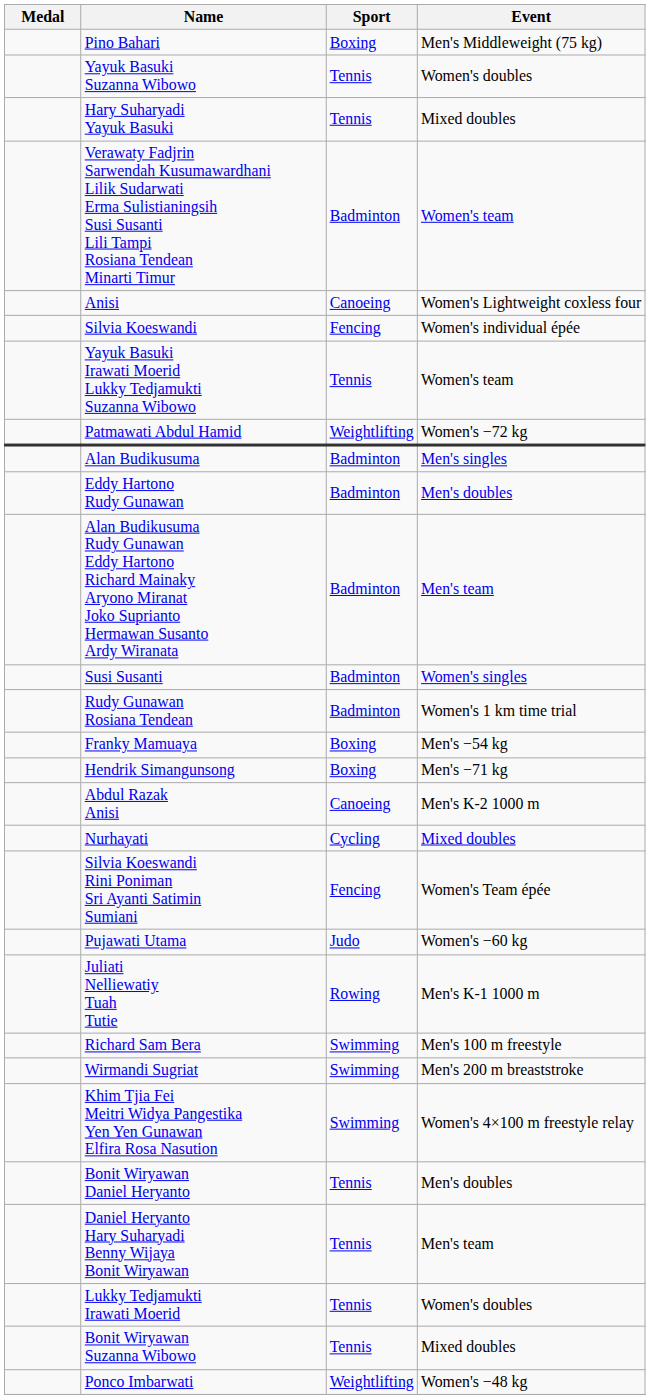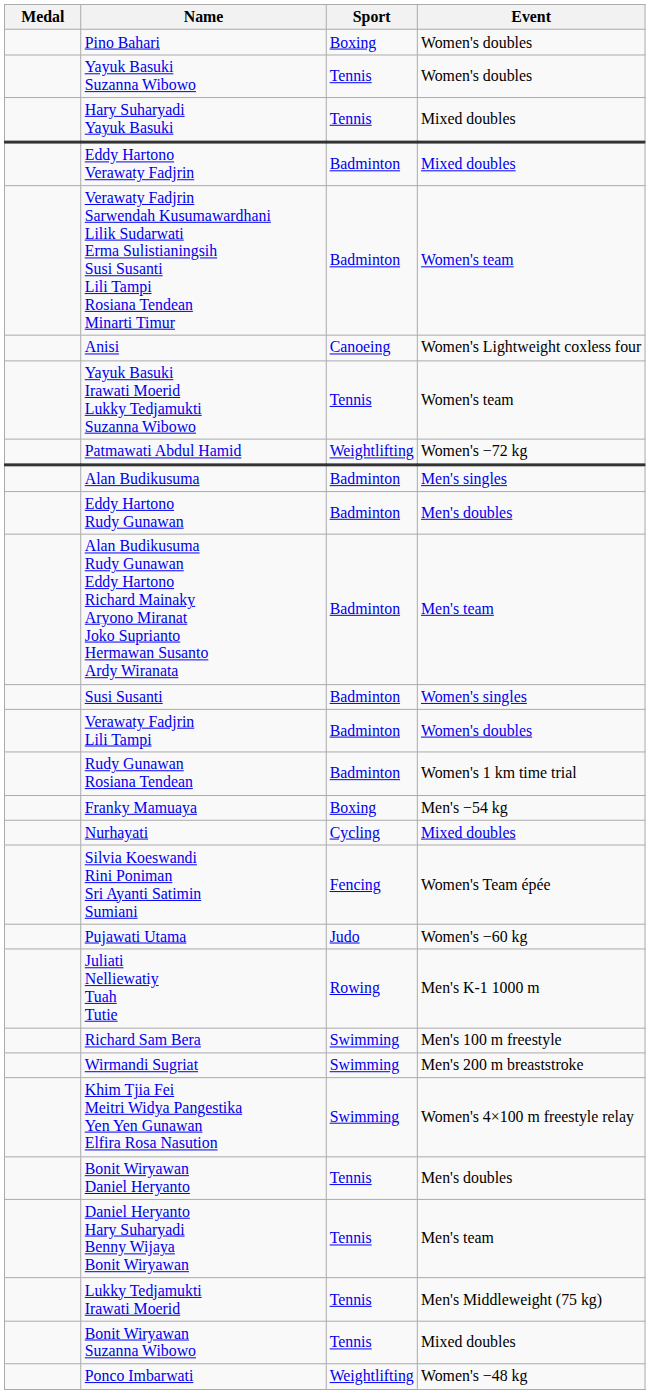 <table class="wikitable sortable" style="text-align:left;">
 <tr>
 <th width="70">Medal</th>
 <th width="240">Name</th>
 <th>Sport</th>
 <th>Event</th>
 </tr>
 <tr>
 <td></td>
 <td><a href='#'>Pino Bahari</a></td>
 <td> <a href='#'>Boxing</a></td>
-<td>Men's Middleweight (75 kg)</td>
+<td>Women's doubles</td>
 </tr>
 <tr>
 <td></td>
 <td><a href='#'>Yayuk Basuki</a><br><a href='#'>Suzanna Wibowo</a></td>
 <td> <a href='#'>Tennis</a></td>
 <td>Women's doubles</td>
 </tr>
 <tr>
 <td></td>
 <td><a href='#'>Hary Suharyadi</a><br><a href='#'>Yayuk Basuki</a></td>
 <td> <a href='#'>Tennis</a></td>
 <td>Mixed doubles</td>
 </tr>
+<tr style="border-top: 3px solid #333333;">
+<td></td>
+<td><a href='#'>Eddy Hartono</a><br><a href='#'>Verawaty Fadjrin</a></td>
+<td> <a href='#'>Badminton</a></td>
+<td><a href='#'>Mixed doubles</a></td>
+</tr>
 <tr>
 <td></td>
 <td><a href='#'>Verawaty Fadjrin</a><br><a href='#'>Sarwendah Kusumawardhani</a><br><a href='#'>Lilik Sudarwati</a><br><a href='#'>Erma Sulistianingsih</a><br><a href='#'>Susi Susanti</a><br><a href='#'>Lili Tampi</a><br><a href='#'>Rosiana Tendean</a><br><a href='#'>Minarti Timur</a></td>
 <td> <a href='#'>Badminton</a></td>
 <td><a href='#'>Women's team</a></td>
 </tr>
 <tr>
 <td></td>
 <td><a href='#'>Anisi</a></td>
 <td> <a href='#'>Canoeing</a></td>
 <td>Women's Lightweight coxless four</td>
-</tr>
-<tr>
-<td></td>
-<td><a href='#'>Silvia Koeswandi</a></td>
-<td> <a href='#'>Fencing</a></td>
-<td>Women's individual épée</td>
 </tr>
 <tr>
 <td></td>
 <td><a href='#'>Yayuk Basuki</a><br><a href='#'>Irawati Moerid</a><br><a href='#'>Lukky Tedjamukti</a><br><a href='#'>Suzanna Wibowo</a></td>
 <td> <a href='#'>Tennis</a></td>
 <td>Women's team</td>
 </tr>
 <tr>
 <td></td>
 <td><a href='#'>Patmawati Abdul Hamid</a></td>
 <td> <a href='#'>Weightlifting</a></td>
 <td>Women's −72 kg</td>
 </tr>
 <tr style="border-top: 3px solid #333333;">
 <td></td>
 <td><a href='#'>Alan Budikusuma</a></td>
 <td> <a href='#'>Badminton</a></td>
 <td><a href='#'>Men's singles</a></td>
 </tr>
 <tr>
 <td></td>
 <td><a href='#'>Eddy Hartono</a><br><a href='#'>Rudy Gunawan</a></td>
 <td> <a href='#'>Badminton</a></td>
 <td><a href='#'>Men's doubles</a></td>
 </tr>
 <tr>
 <td></td>
 <td><a href='#'>Alan Budikusuma</a><br><a href='#'>Rudy Gunawan</a><br><a href='#'>Eddy Hartono</a><br><a href='#'>Richard Mainaky</a><br><a href='#'>Aryono Miranat</a><br><a href='#'>Joko Suprianto</a><br><a href='#'>Hermawan Susanto</a><br><a href='#'>Ardy Wiranata</a></td>
 <td> <a href='#'>Badminton</a></td>
 <td><a href='#'>Men's team</a></td>
 </tr>
 <tr>
 <td></td>
 <td><a href='#'>Susi Susanti</a></td>
 <td>  <a href='#'>Badminton</a></td>
 <td><a href='#'>Women's singles</a></td>
 </tr>
 <tr>
 <td></td>
+<td><a href='#'>Verawaty Fadjrin</a><br><a href='#'>Lili Tampi</a></td>
+<td> <a href='#'>Badminton</a></td>
+<td><a href='#'>Women's doubles</a></td>
+</tr>
+<tr>
+<td></td>
 <td><a href='#'>Rudy Gunawan</a><br><a href='#'>Rosiana Tendean</a></td>
 <td> <a href='#'>Badminton</a></td>
 <td>Women's 1 km time trial</td>
 </tr>
 <tr>
 <td></td>
 <td><a href='#'>Franky Mamuaya</a></td>
 <td> <a href='#'>Boxing</a></td>
 <td>Men's −54 kg</td>
-</tr>
-<tr>
-<td></td>
-<td><a href='#'>Hendrik Simangunsong</a></td>
-<td> <a href='#'>Boxing</a></td>
-<td>Men's −71 kg</td>
-</tr>
-<tr>
-<td></td>
-<td><a href='#'>Abdul Razak</a><br><a href='#'>Anisi</a></td>
-<td> <a href='#'>Canoeing</a></td>
-<td>Men's K-2 1000 m</td>
 </tr>
 <tr>
 <td></td>
 <td><a href='#'>Nurhayati</a></td>
 <td> <a href='#'>Cycling</a></td>
 <td><a href='#'>Mixed doubles</a></td>
 </tr>
 <tr>
 <td></td>
 <td><a href='#'>Silvia Koeswandi</a><br><a href='#'>Rini Poniman</a><br><a href='#'>Sri Ayanti Satimin</a><br><a href='#'>Sumiani</a></td>
 <td> <a href='#'>Fencing</a></td>
 <td>Women's Team épée</td>
 </tr>
 <tr>
 <td></td>
 <td><a href='#'>Pujawati Utama</a></td>
 <td> <a href='#'>Judo</a></td>
 <td>Women's −60 kg</td>
 </tr>
 <tr>
 <td></td>
 <td><a href='#'>Juliati</a><br><a href='#'>Nelliewatiy</a><br><a href='#'>Tuah</a><br><a href='#'>Tutie</a></td>
 <td> <a href='#'>Rowing</a></td>
 <td>Men's K-1 1000 m</td>
 </tr>
 <tr>
 <td></td>
 <td><a href='#'>Richard Sam Bera</a></td>
 <td> <a href='#'>Swimming</a></td>
 <td>Men's 100 m freestyle</td>
 </tr>
 <tr>
 <td></td>
 <td><a href='#'>Wirmandi Sugriat</a></td>
 <td> <a href='#'>Swimming</a></td>
 <td>Men's 200 m breaststroke</td>
 </tr>
 <tr>
 <td></td>
 <td><a href='#'>Khim Tjia Fei</a><br><a href='#'>Meitri Widya Pangestika</a><br><a href='#'>Yen Yen Gunawan</a><br><a href='#'>Elfira Rosa Nasution</a></td>
 <td> <a href='#'>Swimming</a></td>
 <td>Women's 4×100 m freestyle relay</td>
 </tr>
 <tr>
 <td></td>
 <td><a href='#'>Bonit Wiryawan</a><br><a href='#'>Daniel Heryanto</a></td>
 <td> <a href='#'>Tennis</a></td>
 <td>Men's doubles</td>
 </tr>
 <tr>
 <td></td>
 <td><a href='#'>Daniel Heryanto</a><br><a href='#'>Hary Suharyadi</a><br><a href='#'>Benny Wijaya</a><br><a href='#'>Bonit Wiryawan</a></td>
 <td> <a href='#'>Tennis</a></td>
 <td>Men's team</td>
 </tr>
 <tr>
 <td></td>
 <td><a href='#'>Lukky Tedjamukti</a><br><a href='#'>Irawati Moerid</a></td>
 <td> <a href='#'>Tennis</a></td>
-<td>Women's doubles</td>
+<td>Men's Middleweight (75 kg)</td>
 </tr>
 <tr>
 <td></td>
 <td><a href='#'>Bonit Wiryawan</a><br><a href='#'>Suzanna Wibowo</a></td>
 <td> <a href='#'>Tennis</a></td>
 <td>Mixed doubles</td>
 </tr>
 <tr>
 <td></td>
 <td><a href='#'>Ponco Imbarwati</a></td>
 <td> <a href='#'>Weightlifting</a></td>
 <td>Women's −48 kg</td>
 </tr>
 <tr>
 </tr>
 </table>
